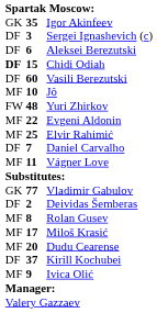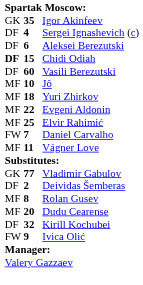 <table style="font-size: 90%" cellspacing="0" cellpadding="0" align=center>
 <tr>
 <td colspan="4"><strong>Spartak Moscow:</strong></td>
 </tr>
 <tr>
 <th width=25></th>
 <th width=25></th>
 </tr>
 <tr>
 <td>GK</td>
 <td><strong>35</strong></td>
 <td> <a href='#'>Igor Akinfeev</a></td>
 </tr>
 <tr>
 <td>DF</td>
-<td><strong>3</strong></td>
+<td><strong>4</strong></td>
 <td> <a href='#'>Sergei Ignashevich</a> (<a href='#'>c</a>)</td>
 <td></td>
 </tr>
 <tr>
 <td>DF</td>
 <td><strong>6</strong></td>
 <td> <a href='#'>Aleksei Berezutski</a></td>
 <td></td>
 </tr>
 <tr>
 <td><strong>DF</strong></td>
 <td><strong>15</strong></td>
 <td> <a href='#'>Chidi Odiah</a></td>
 <td></td>
 </tr>
 <tr>
 <td>DF</td>
 <td><strong>60</strong></td>
 <td> <a href='#'>Vasili Berezutski</a></td>
 </tr>
 <tr>
 <td>MF</td>
 <td><strong>10</strong></td>
 <td> <a href='#'>Jô</a></td>
 <td></td>
 <td></td>
 </tr>
 <tr>
-<td>FW</td>
-<td><strong>48</strong></td>
+<td>MF</td>
+<td><strong>18</strong></td>
 <td> <a href='#'>Yuri Zhirkov</a></td>
 </tr>
 <tr>
 <td>MF</td>
 <td><strong>22</strong></td>
 <td> <a href='#'>Evgeni Aldonin</a></td>
 </tr>
 <tr>
 <td>MF</td>
 <td><strong>25</strong></td>
 <td> <a href='#'>Elvir Rahimić</a></td>
 <td></td>
 </tr>
 <tr>
-<td>DF</td>
+<td>FW</td>
 <td><strong>7</strong></td>
 <td> <a href='#'>Daniel Carvalho</a></td>
 <td></td>
 <td></td>
 </tr>
 <tr>
 <td>MF</td>
 <td><strong>11</strong></td>
 <td> <a href='#'>Vágner Love</a></td>
 <td></td>
 <td></td>
 </tr>
 <tr>
 <td colspan=3><strong>Substitutes:</strong></td>
 </tr>
 <tr>
 <td>GK</td>
 <td><strong>77</strong></td>
 <td> <a href='#'>Vladimir Gabulov</a></td>
 </tr>
 <tr>
 <td>DF</td>
 <td><strong>2</strong></td>
 <td> <a href='#'>Deividas Šemberas</a></td>
 </tr>
 <tr>
 <td>MF</td>
 <td><strong>8</strong></td>
 <td> <a href='#'>Rolan Gusev</a></td>
 </tr>
 <tr>
 <td>MF</td>
-<td><strong>17</strong></td>
-<td> <a href='#'>Miloš Krasić</a></td>
-<td></td>
-<td></td>
-</tr>
-<tr>
-<td>MF</td>
 <td><strong>20</strong></td>
 <td> <a href='#'>Dudu Cearense</a></td>
 <td></td>
 <td></td>
 </tr>
 <tr>
 <td>DF</td>
-<td><strong>37</strong></td>
+<td><strong>32</strong></td>
 <td> <a href='#'>Kirill Kochubei</a></td>
 </tr>
 <tr>
-<td>MF</td>
+<td>FW</td>
 <td><strong>9</strong></td>
 <td> <a href='#'>Ivica Olić</a></td>
 <td></td>
 <td></td>
 </tr>
 <tr>
 <td colspan=3><strong>Manager:</strong></td>
 </tr>
 <tr>
 <td colspan=4> <a href='#'>Valery Gazzaev</a></td>
 </tr>
 <tr>
 </tr>
 </table>
